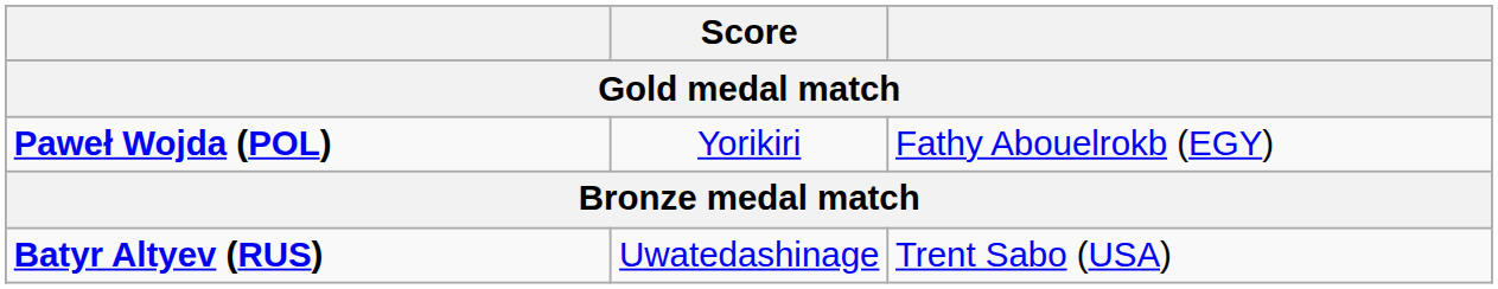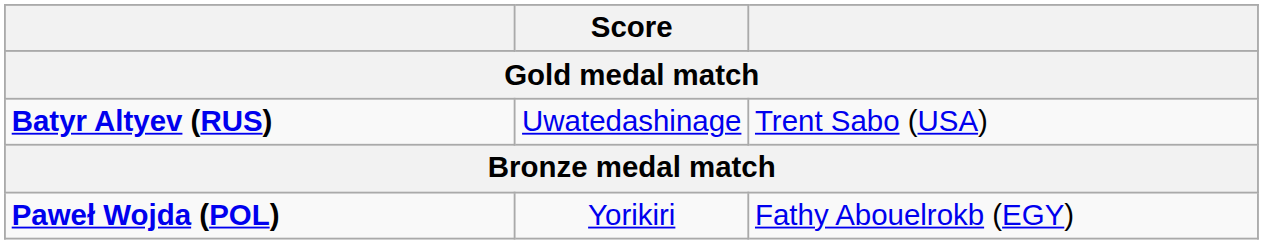 <table class="wikitable" style="text-align: left; ">
 <tr>
 <th align="right" width="270"></th>
 <th width="65">Score</th>
 <th align="left" width="270"></th>
 </tr>
 <tr>
 <th colspan=3>Gold medal match</th>
 </tr>
 <tr>
-<td><strong> <a href='#'>Paweł Wojda</a> (<a href='#'>POL</a>)</strong></td>
-<td align="center"><a href='#'>Yorikiri</a></td>
-<td> <a href='#'>Fathy Abouelrokb</a> (<a href='#'>EGY</a>)</td>
+<td><strong> <a href='#'>Batyr Altyev</a> (<a href='#'>RUS</a>)</strong></td>
+<td align="center"><a href='#'>Uwatedashinage</a></td>
+<td> <a href='#'>Trent Sabo</a> (<a href='#'>USA</a>)</td>
 </tr>
 <tr>
 <th colspan=3>Bronze medal match</th>
 </tr>
 <tr>
-<td><strong> <a href='#'>Batyr Altyev</a> (<a href='#'>RUS</a>)</strong></td>
-<td align="center"><a href='#'>Uwatedashinage</a></td>
-<td> <a href='#'>Trent Sabo</a> (<a href='#'>USA</a>)</td>
+<td><strong> <a href='#'>Paweł Wojda</a> (<a href='#'>POL</a>)</strong></td>
+<td align="center"><a href='#'>Yorikiri</a></td>
+<td> <a href='#'>Fathy Abouelrokb</a> (<a href='#'>EGY</a>)</td>
 </tr>
 </table>
